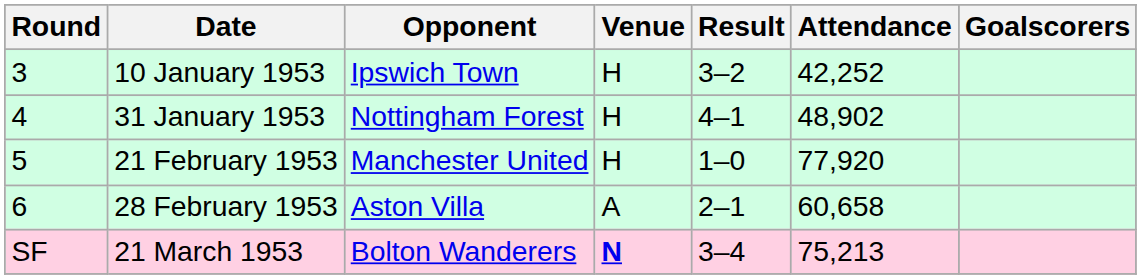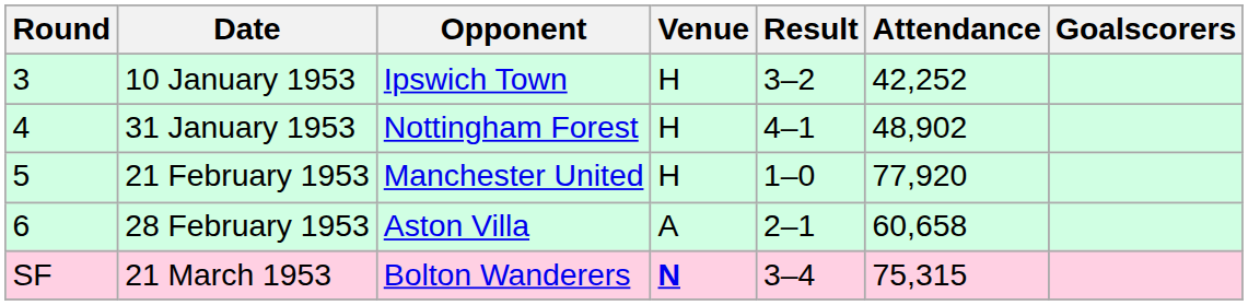 <table class="wikitable">
 <tr>
 <th>Round</th>
 <th>Date</th>
 <th>Opponent</th>
 <th>Venue</th>
 <th>Result</th>
 <th>Attendance</th>
 <th>Goalscorers</th>
 </tr>
 <tr style="background-color: #d0ffe3;">
 <td>3</td>
 <td>10 January 1953</td>
 <td><a href='#'>Ipswich Town</a></td>
 <td>H</td>
 <td>3–2</td>
 <td>42,252</td>
 <td></td>
 </tr>
 <tr style="background-color: #d0ffe3;">
 <td>4</td>
 <td>31 January 1953</td>
 <td><a href='#'>Nottingham Forest</a></td>
 <td>H</td>
 <td>4–1</td>
 <td>48,902</td>
 <td></td>
 </tr>
 <tr style="background-color: #d0ffe3;">
 <td>5</td>
 <td>21 February 1953</td>
 <td><a href='#'>Manchester United</a></td>
 <td>H</td>
 <td>1–0</td>
 <td>77,920</td>
 <td></td>
 </tr>
 <tr style="background-color: #d0ffe3;">
 <td>6</td>
 <td>28 February 1953</td>
 <td><a href='#'>Aston Villa</a></td>
 <td>A</td>
 <td>2–1</td>
 <td>60,658</td>
 <td></td>
 </tr>
 <tr style="background-color: #ffd0e3;">
 <td>SF</td>
 <td>21 March 1953</td>
 <td><a href='#'>Bolton Wanderers</a></td>
 <td><strong><a href='#'>N</a></strong></td>
 <td>3–4</td>
-<td>75,213</td>
+<td>75,315</td>
 <td></td>
 </tr>
 </table>
